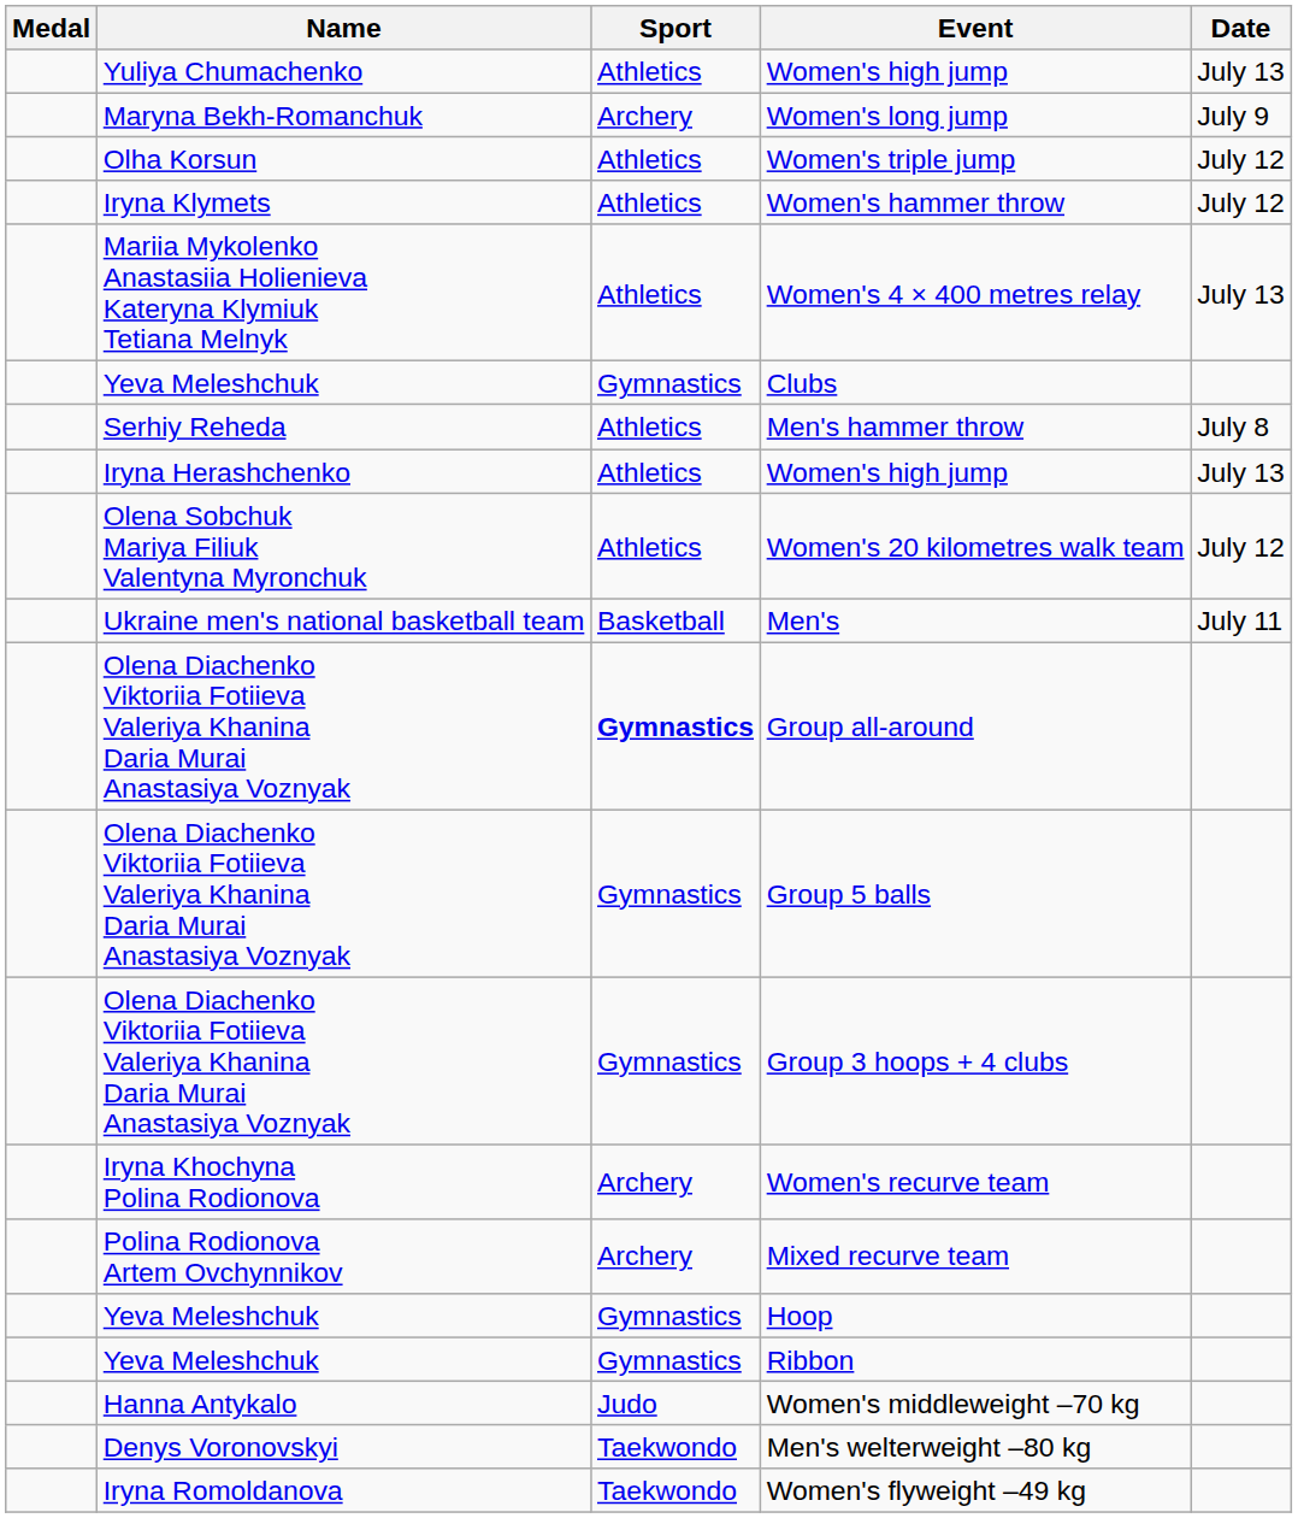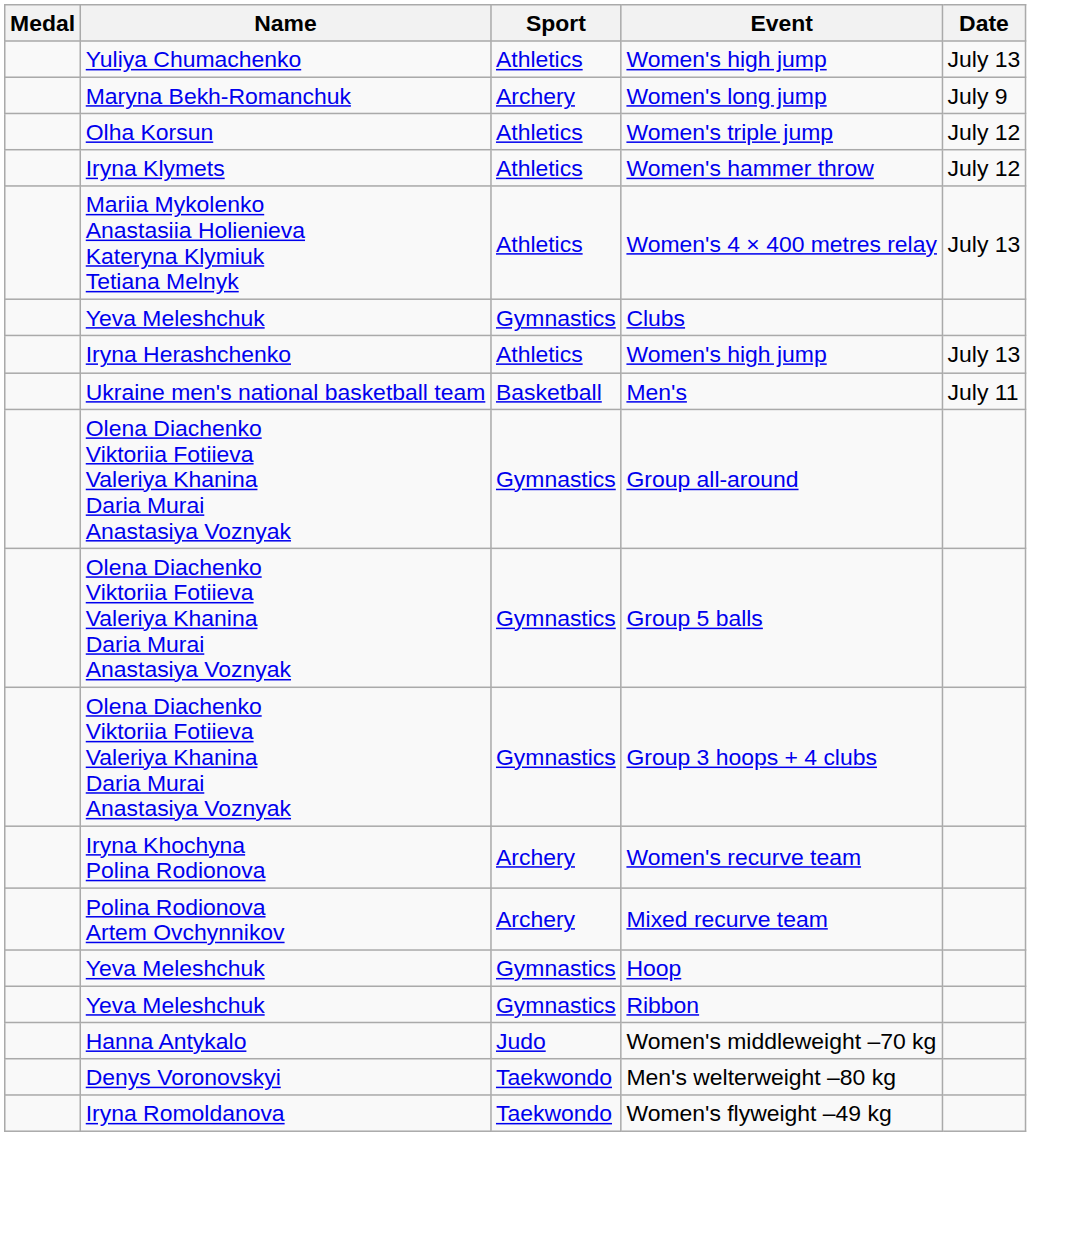 <table class="wikitable sortable" style="font-size: 95%;">
 <tr>
 <th>Medal</th>
 <th>Name</th>
 <th>Sport</th>
 <th>Event</th>
 <th>Date</th>
 </tr>
 <tr>
 <td></td>
 <td><a href='#'>Yuliya Chumachenko</a></td>
 <td><a href='#'>Athletics</a></td>
 <td><a href='#'>Women's high jump</a></td>
 <td>July 13</td>
 </tr>
 <tr>
 <td></td>
 <td><a href='#'>Maryna Bekh-Romanchuk</a></td>
 <td><a href='#'>Archery</a></td>
 <td><a href='#'>Women's long jump</a></td>
 <td>July 9</td>
 </tr>
 <tr>
 <td></td>
 <td><a href='#'>Olha Korsun</a></td>
 <td><a href='#'>Athletics</a></td>
 <td><a href='#'>Women's triple jump</a></td>
 <td>July 12</td>
 </tr>
 <tr>
 <td></td>
 <td><a href='#'>Iryna Klymets</a></td>
 <td><a href='#'>Athletics</a></td>
 <td><a href='#'>Women's hammer throw</a></td>
 <td>July 12</td>
 </tr>
 <tr>
 <td></td>
 <td><a href='#'>Mariia Mykolenko</a><br><a href='#'>Anastasiia Holienieva</a><br><a href='#'>Kateryna Klymiuk</a><br><a href='#'>Tetiana Melnyk</a></td>
 <td><a href='#'>Athletics</a></td>
 <td><a href='#'>Women's 4 × 400 metres relay</a></td>
 <td>July 13</td>
 </tr>
 <tr>
 <td></td>
 <td><a href='#'>Yeva Meleshchuk</a></td>
 <td><a href='#'>Gymnastics</a></td>
 <td><a href='#'>Clubs</a></td>
 <td></td>
 </tr>
 <tr>
 <td></td>
-<td><a href='#'>Serhiy Reheda</a></td>
-<td><a href='#'>Athletics</a></td>
-<td><a href='#'>Men's hammer throw</a></td>
-<td>July 8</td>
-</tr>
-<tr>
-<td></td>
 <td><a href='#'>Iryna Herashchenko</a></td>
 <td><a href='#'>Athletics</a></td>
 <td><a href='#'>Women's high jump</a></td>
 <td>July 13</td>
-</tr>
-<tr>
-<td></td>
-<td><a href='#'>Olena Sobchuk</a><br><a href='#'>Mariya Filiuk</a><br><a href='#'>Valentyna Myronchuk</a></td>
-<td><a href='#'>Athletics</a></td>
-<td><a href='#'>Women's 20 kilometres walk team</a></td>
-<td>July 12</td>
 </tr>
 <tr>
 <td></td>
 <td><a href='#'>Ukraine men's national basketball team</a><br></td>
 <td><a href='#'>Basketball</a></td>
 <td><a href='#'>Men's</a></td>
 <td>July 11</td>
 </tr>
 <tr>
 <td></td>
 <td><a href='#'>Olena Diachenko</a><br><a href='#'>Viktoriia Fotiieva</a><br><a href='#'>Valeriya Khanina</a><br><a href='#'>Daria Murai</a><br><a href='#'>Anastasiya Voznyak</a></td>
-<td><strong><a href='#'>Gymnastics</a></strong></td>
+<td><a href='#'>Gymnastics</a></td>
 <td><a href='#'>Group all-around</a></td>
 <td></td>
 </tr>
 <tr>
 <td></td>
 <td><a href='#'>Olena Diachenko</a><br><a href='#'>Viktoriia Fotiieva</a><br><a href='#'>Valeriya Khanina</a><br><a href='#'>Daria Murai</a><br><a href='#'>Anastasiya Voznyak</a></td>
 <td><a href='#'>Gymnastics</a></td>
 <td><a href='#'>Group 5 balls</a></td>
 <td></td>
 </tr>
 <tr>
 <td></td>
 <td><a href='#'>Olena Diachenko</a><br><a href='#'>Viktoriia Fotiieva</a><br><a href='#'>Valeriya Khanina</a><br><a href='#'>Daria Murai</a><br><a href='#'>Anastasiya Voznyak</a></td>
 <td><a href='#'>Gymnastics</a></td>
 <td><a href='#'>Group 3 hoops + 4 clubs</a></td>
 <td></td>
 </tr>
 <tr>
 <td></td>
 <td><a href='#'>Iryna Khochyna</a><br><a href='#'>Polina Rodionova</a></td>
 <td><a href='#'>Archery</a></td>
 <td><a href='#'>Women's recurve team</a></td>
 <td></td>
 </tr>
 <tr>
 <td></td>
 <td><a href='#'>Polina Rodionova</a><br><a href='#'>Artem Ovchynnikov</a></td>
 <td><a href='#'>Archery</a></td>
 <td><a href='#'>Mixed recurve team</a></td>
 <td></td>
 </tr>
 <tr>
 <td></td>
 <td><a href='#'>Yeva Meleshchuk</a></td>
 <td><a href='#'>Gymnastics</a></td>
 <td><a href='#'>Hoop</a></td>
 <td></td>
 </tr>
 <tr>
 <td></td>
 <td><a href='#'>Yeva Meleshchuk</a></td>
 <td><a href='#'>Gymnastics</a></td>
 <td><a href='#'>Ribbon</a></td>
 <td></td>
 </tr>
 <tr>
 <td></td>
 <td><a href='#'>Hanna Antykalo</a></td>
 <td><a href='#'>Judo</a></td>
 <td>Women's middleweight –70 kg</td>
 <td></td>
 </tr>
 <tr>
 <td></td>
 <td><a href='#'>Denys Voronovskyi</a></td>
 <td><a href='#'>Taekwondo</a></td>
 <td>Men's welterweight –80 kg</td>
 <td></td>
 </tr>
 <tr>
 <td></td>
 <td><a href='#'>Iryna Romoldanova</a></td>
 <td><a href='#'>Taekwondo</a></td>
 <td>Women's flyweight –49 kg</td>
 <td></td>
 </tr>
 </table>
